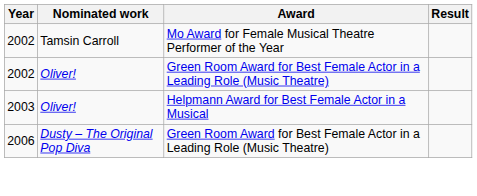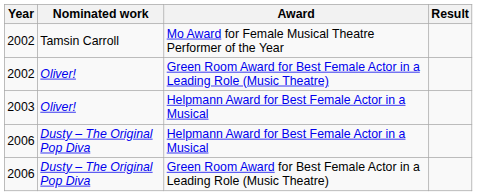 <table class="wikitable sortable">
 <tr>
 <th>Year</th>
 <th>Nominated work</th>
 <th>Award</th>
 <th>Result</th>
 </tr>
 <tr>
 <td>2002</td>
 <td>Tamsin Carroll</td>
 <td><a href='#'>Mo Award</a> for Female Musical Theatre Performer of the Year</td>
 <td></td>
 </tr>
 <tr>
 <td>2002</td>
 <td><em><a href='#'>Oliver!</a></em></td>
 <td><a href='#'>Green Room Award for Best Female Actor in a Leading Role (Music Theatre)</a></td>
 <td></td>
 </tr>
 <tr>
 <td>2003</td>
 <td><em><a href='#'>Oliver!</a></em></td>
 <td><a href='#'>Helpmann Award for Best Female Actor in a Musical</a></td>
 <td></td>
 </tr>
 <tr>
 <td>2006</td>
 <td><em><a href='#'>Dusty – The Original Pop Diva</a></em></td>
+<td><a href='#'>Helpmann Award for Best Female Actor in a Musical</a></td>
+<td></td>
+</tr>
+<tr>
+<td>2006</td>
+<td><em><a href='#'>Dusty – The Original Pop Diva</a></em></td>
 <td><a href='#'>Green Room Award</a> for Best Female Actor in a Leading Role (Music Theatre)</td>
 <td></td>
 </tr>
 </table>
